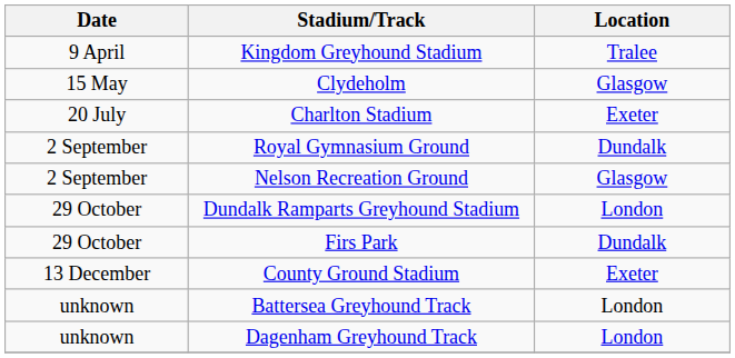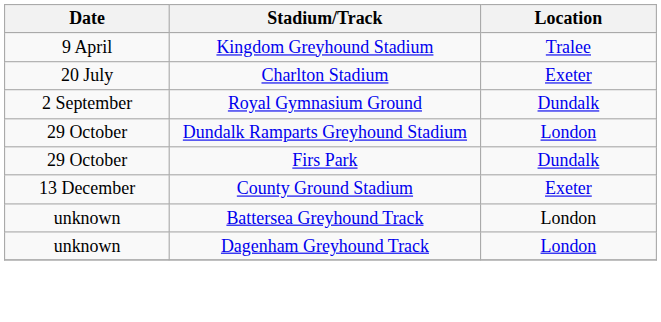 <table class="wikitable" style="text-align:center">
 <tr>
 <th width=140>Date</th>
 <th width=270>Stadium/Track</th>
 <th width=150>Location</th>
 </tr>
 <tr>
 <td>9 April</td>
 <td><a href='#'>Kingdom Greyhound Stadium</a></td>
 <td><a href='#'>Tralee</a></td>
 </tr>
 <tr>
-<td>15 May</td>
-<td><a href='#'>Clydeholm</a></td>
-<td><a href='#'>Glasgow</a></td>
-</tr>
-<tr>
 <td>20 July</td>
 <td><a href='#'>Charlton Stadium</a></td>
 <td><a href='#'>Exeter</a></td>
 </tr>
 <tr>
 <td>2 September</td>
 <td><a href='#'>Royal Gymnasium Ground</a></td>
 <td><a href='#'>Dundalk</a></td>
-</tr>
-<tr>
-<td>2 September</td>
-<td><a href='#'>Nelson Recreation Ground</a></td>
-<td><a href='#'>Glasgow</a></td>
 </tr>
 <tr>
 <td>29 October</td>
 <td><a href='#'>Dundalk Ramparts Greyhound Stadium</a></td>
 <td><a href='#'>London</a></td>
 </tr>
 <tr>
 <td>29 October</td>
 <td><a href='#'>Firs Park</a></td>
 <td><a href='#'>Dundalk</a></td>
 </tr>
 <tr>
 <td>13 December</td>
 <td><a href='#'>County Ground Stadium</a></td>
 <td><a href='#'>Exeter</a></td>
 </tr>
 <tr>
 <td>unknown</td>
 <td><a href='#'>Battersea Greyhound Track</a></td>
 <td>London</td>
 </tr>
 <tr>
 <td>unknown</td>
 <td><a href='#'>Dagenham Greyhound Track</a></td>
 <td><a href='#'>London</a></td>
 </tr>
 <tr>
 </tr>
 </table>
